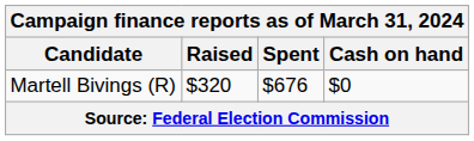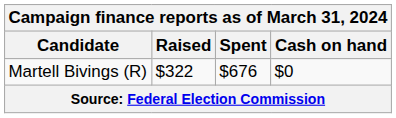 <table class="wikitable sortable">
 <tr>
 <th colspan=4>Campaign finance reports as of March 31, 2024</th>
 </tr>
 <tr style="text-align:center;">
 <th>Candidate</th>
 <th>Raised</th>
 <th>Spent</th>
 <th>Cash on hand</th>
 </tr>
 <tr>
 <td>Martell Bivings (R)</td>
-<td>$320</td>
+<td>$322</td>
 <td>$676</td>
 <td>$0</td>
 </tr>
 <tr>
 <th colspan="4"><small>Source: <a href='#'>Federal Election Commission</a></small></th>
 </tr>
 </table>
